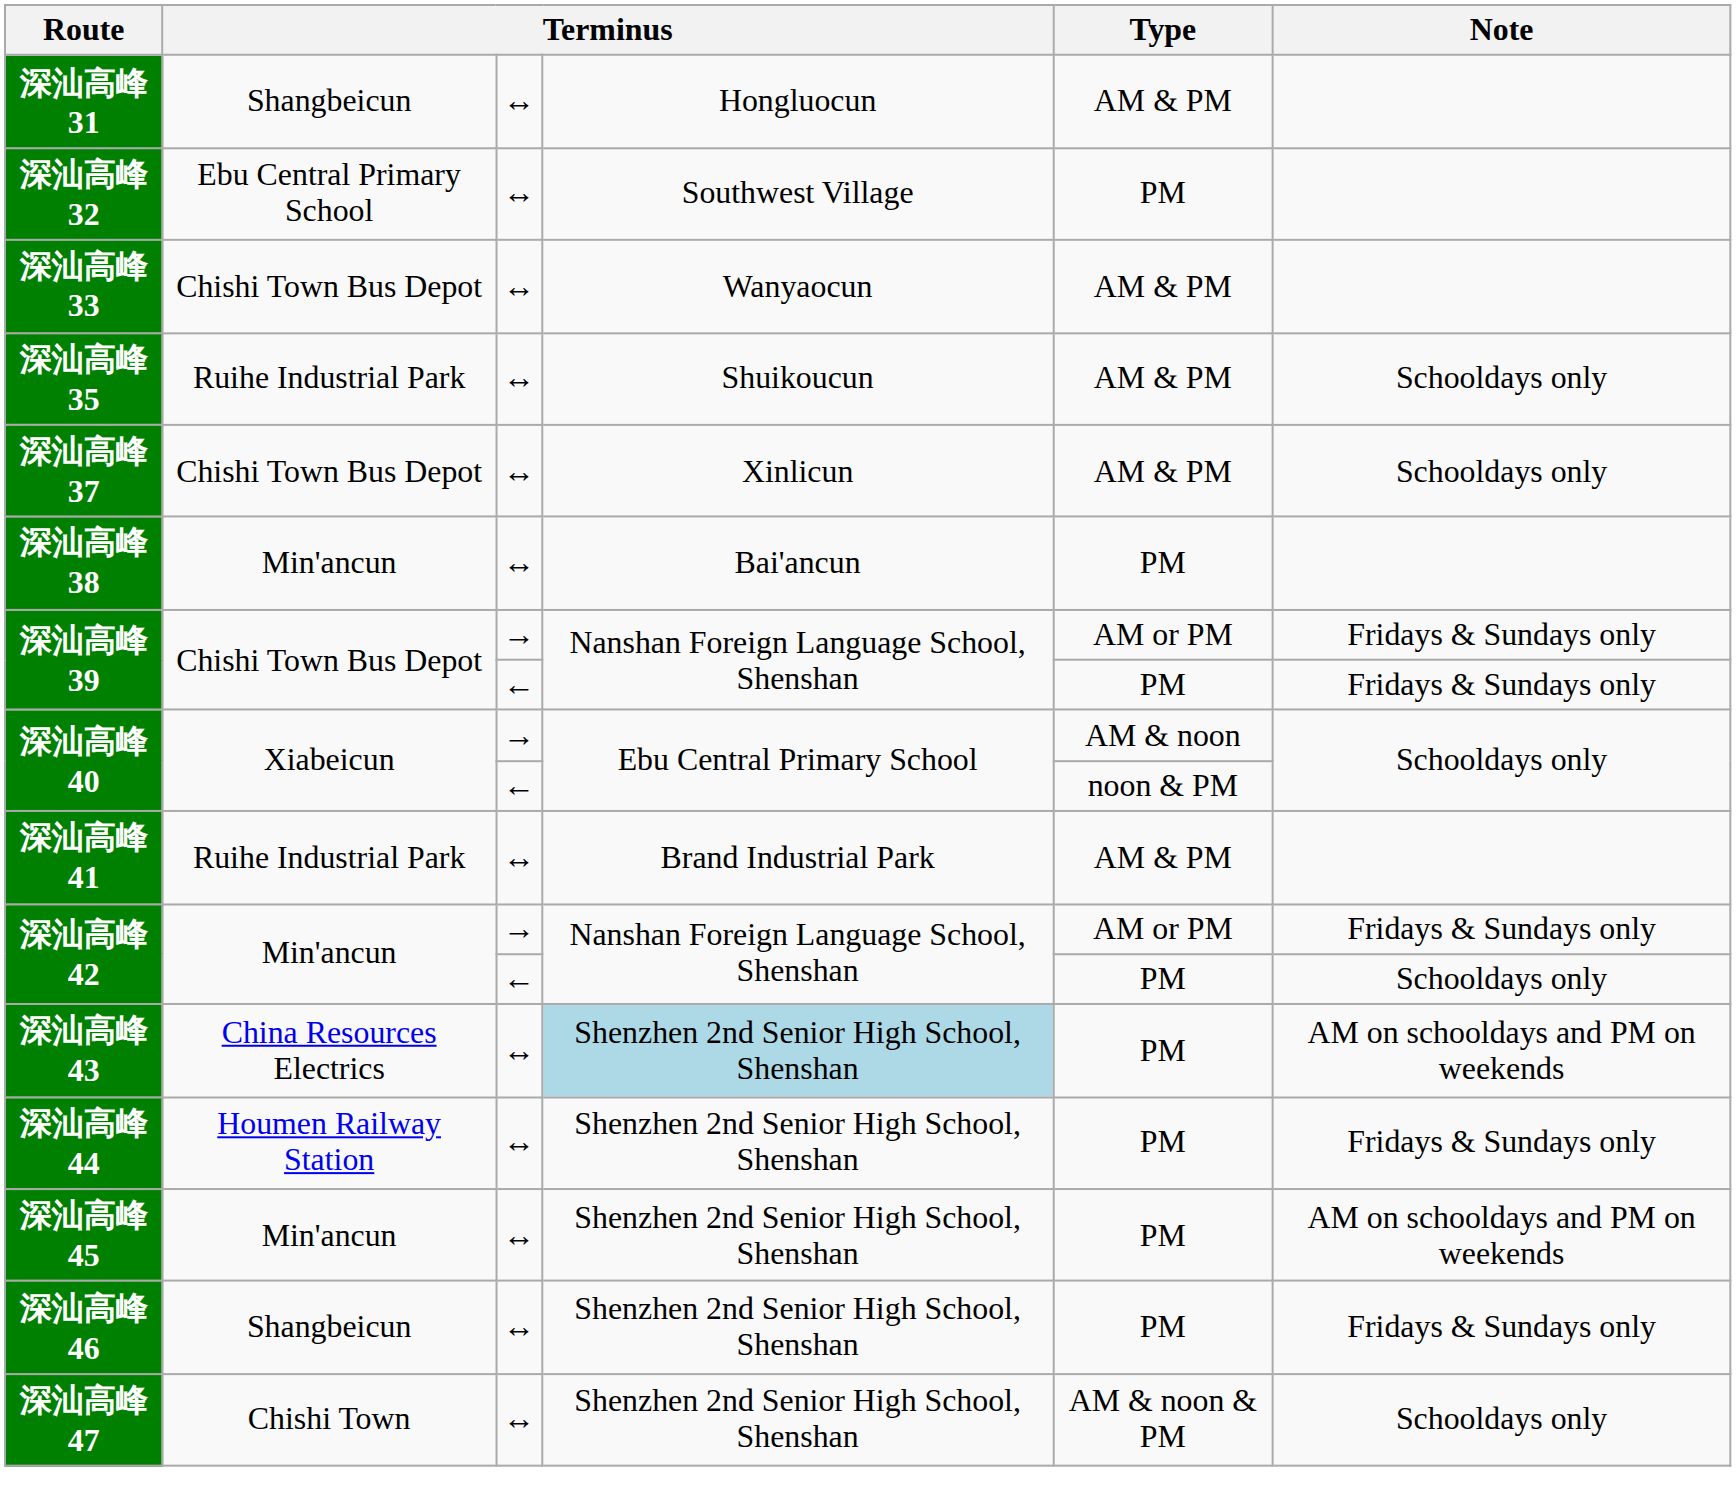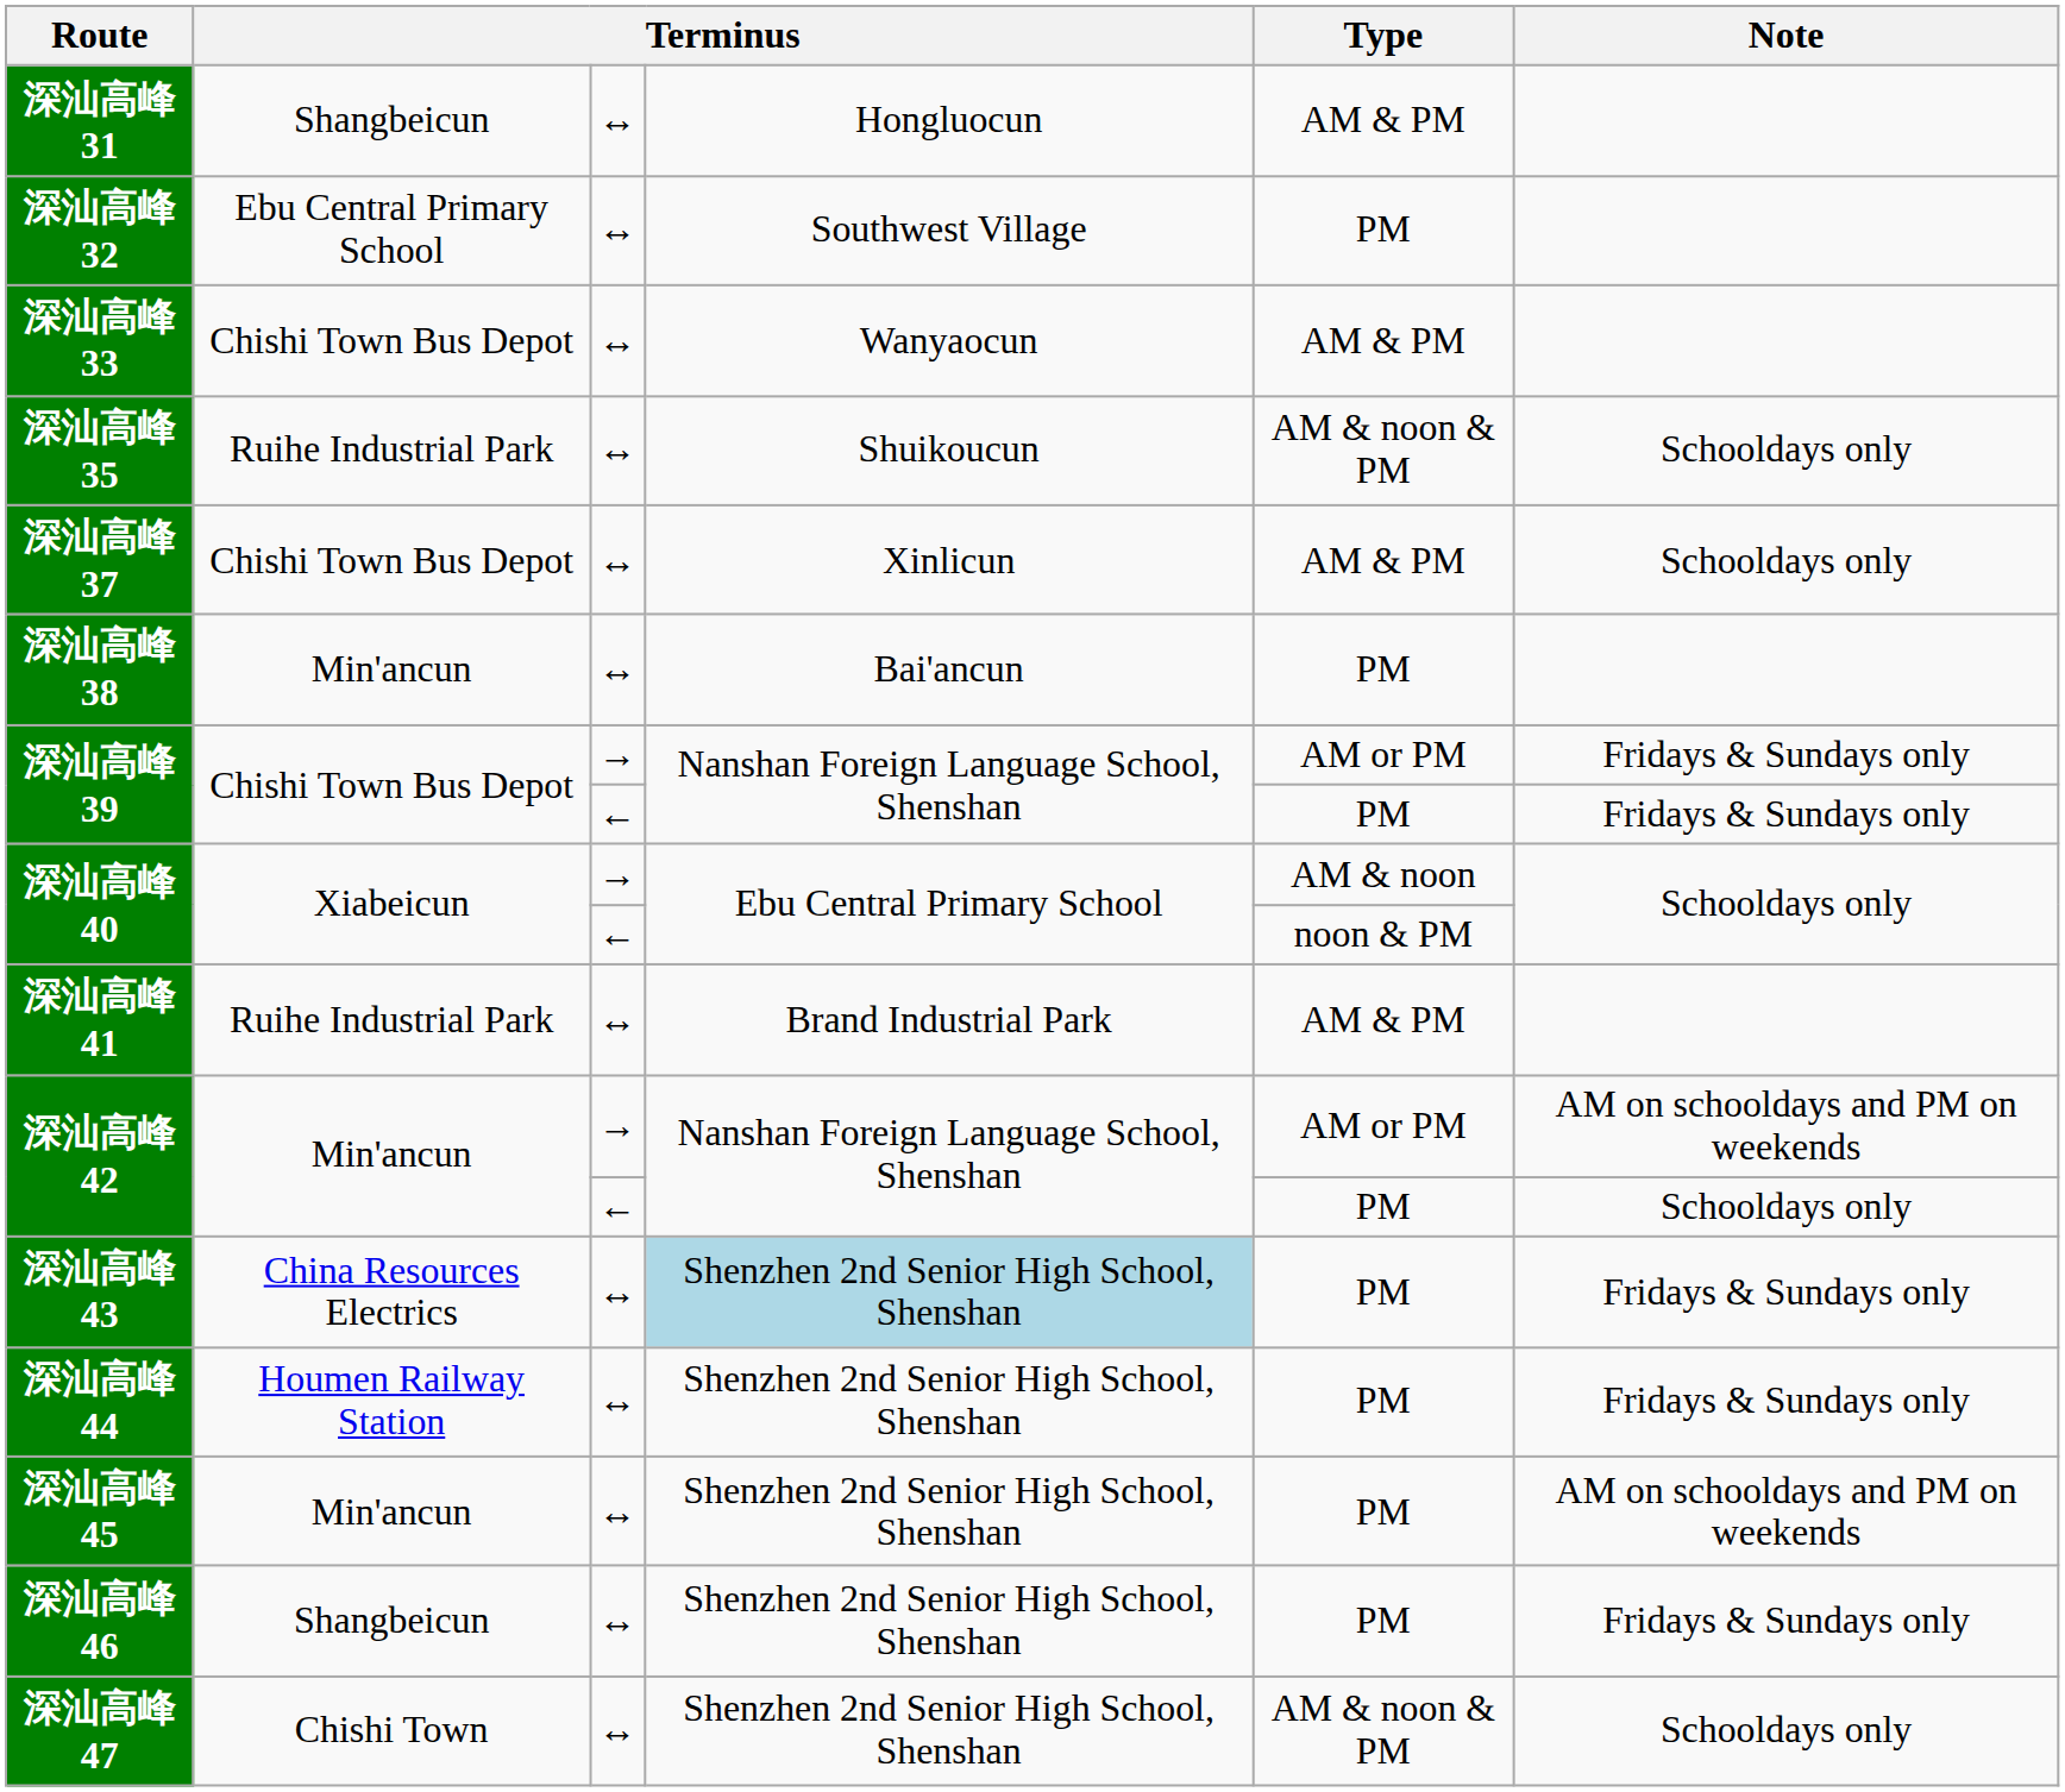 <table class="wikitable" style="text-align: center;">
 <tr>
 <th>Route</th>
 <th colspan="3">Terminus</th>
 <th>Type</th>
 <th>Note</th>
 </tr>
 <tr>
 <td style="background:green;color:white"><strong>深汕高峰31</strong></td>
 <td>Shangbeicun</td>
 <td>↔</td>
 <td>Hongluocun</td>
 <td>AM & PM</td>
 <td></td>
 </tr>
 <tr>
 <td style="background:green;color:white"><strong>深汕高峰32</strong></td>
 <td>Ebu Central Primary School</td>
 <td>↔</td>
 <td>Southwest Village</td>
 <td>PM</td>
 <td></td>
 </tr>
 <tr>
 <td style="background:green;color:white"><strong>深汕高峰33</strong></td>
 <td>Chishi Town Bus Depot</td>
 <td>↔</td>
 <td>Wanyaocun</td>
 <td>AM & PM</td>
 <td></td>
 </tr>
 <tr>
 <td style="background:green;color:white"><strong>深汕高峰35</strong></td>
 <td>Ruihe Industrial Park</td>
 <td>↔</td>
 <td>Shuikoucun</td>
-<td>AM & PM</td>
+<td>AM & noon & PM</td>
 <td>Schooldays only</td>
 </tr>
 <tr>
 <td style="background:green;color:white"><strong>深汕高峰37</strong></td>
 <td>Chishi Town Bus Depot</td>
 <td>↔</td>
 <td>Xinlicun</td>
 <td>AM & PM</td>
 <td>Schooldays only</td>
 </tr>
 <tr>
 <td style="background:green;color:white"><strong>深汕高峰38</strong></td>
 <td>Min'ancun</td>
 <td>↔</td>
 <td>Bai'ancun</td>
 <td>PM</td>
 </tr>
 <tr>
 <td rowspan="2" style="background:green;color:white"><strong>深汕高峰39</strong></td>
 <td rowspan="2">Chishi Town Bus Depot</td>
 <td>→</td>
 <td rowspan="2">Nanshan Foreign Language School, Shenshan</td>
 <td>AM or PM</td>
 <td>Fridays & Sundays only</td>
 </tr>
 <tr>
 <td>←</td>
 <td>PM</td>
 <td>Fridays & Sundays only</td>
 </tr>
 <tr>
 <td rowspan="2" style="background:green;color:white"><strong>深汕高峰40</strong></td>
 <td rowspan="2">Xiabeicun</td>
 <td>→</td>
 <td rowspan="2">Ebu Central Primary School</td>
 <td>AM & noon</td>
 <td rowspan="2">Schooldays only</td>
 </tr>
 <tr>
 <td>←</td>
 <td>noon & PM</td>
 </tr>
 <tr>
 <td style="background:green;color:white"><strong>深汕高峰41</strong></td>
 <td>Ruihe Industrial Park</td>
 <td>↔</td>
 <td>Brand Industrial Park</td>
 <td>AM & PM</td>
 <td></td>
 </tr>
 <tr>
 <td rowspan="2" style="background:green;color:white"><strong>深汕高峰42</strong></td>
 <td rowspan="2">Min'ancun</td>
 <td>→</td>
 <td rowspan="2">Nanshan Foreign Language School, Shenshan</td>
 <td>AM or PM</td>
-<td>Fridays & Sundays only</td>
+<td>AM on schooldays and PM on weekends</td>
 </tr>
 <tr>
 <td>←</td>
 <td>PM</td>
 <td>Schooldays only</td>
 </tr>
 <tr>
 <td style="background:green;color:white"><strong>深汕高峰43</strong></td>
 <td><a href='#'>China Resources</a> Electrics</td>
 <td>↔</td>
 <td style="background: lightblue;">Shenzhen 2nd Senior High School, Shenshan</td>
 <td>PM</td>
-<td>AM on schooldays and PM on weekends</td>
+<td>Fridays & Sundays only</td>
 </tr>
 <tr>
 <td style="background:green;color:white"><strong>深汕高峰44</strong></td>
 <td><a href='#'>Houmen Railway Station</a></td>
 <td>↔</td>
 <td>Shenzhen 2nd Senior High School, Shenshan</td>
 <td>PM</td>
 <td>Fridays & Sundays only</td>
 </tr>
 <tr>
 <td style="background:green;color:white"><strong>深汕高峰45</strong></td>
 <td>Min'ancun</td>
 <td>↔</td>
 <td>Shenzhen 2nd Senior High School, Shenshan</td>
 <td>PM</td>
 <td>AM on schooldays and PM on weekends</td>
 </tr>
 <tr>
 <td style="background:green;color:white"><strong>深汕高峰46</strong></td>
 <td>Shangbeicun</td>
 <td>↔</td>
 <td>Shenzhen 2nd Senior High School, Shenshan</td>
 <td>PM</td>
 <td>Fridays & Sundays only</td>
 </tr>
 <tr>
 <td style="background:green;color:white"><strong>深汕高峰47</strong></td>
 <td>Chishi Town</td>
 <td>↔</td>
 <td>Shenzhen 2nd Senior High School, Shenshan</td>
 <td>AM & noon & PM</td>
 <td>Schooldays only</td>
 </tr>
 </table>
